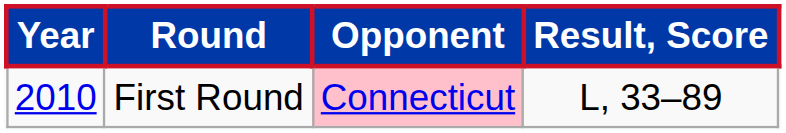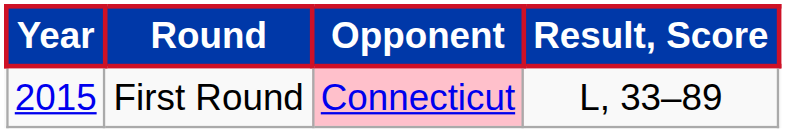 <table class="wikitable">
 <tr>
 <th style="background:#0038A8; border: 2px solid #CE1126;;color:#FFFFFF;">Year</th>
 <th style="background:#0038A8; border: 2px solid #CE1126;;color:#FFFFFF;">Round</th>
 <th style="background:#0038A8; border: 2px solid #CE1126;;color:#FFFFFF;">Opponent</th>
 <th style="background:#0038A8; border: 2px solid #CE1126;;color:#FFFFFF;">Result, Score</th>
 </tr>
 <tr align="center">
-<td><a href='#'>2010</a></td>
+<td><a href='#'>2015</a></td>
 <td>First Round</td>
 <td style="background: pink;"><a href='#'>Connecticut</a></td>
 <td>L, 33–89</td>
 </tr>
 </table>
